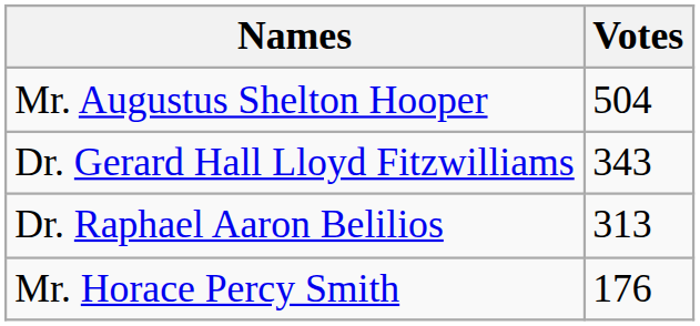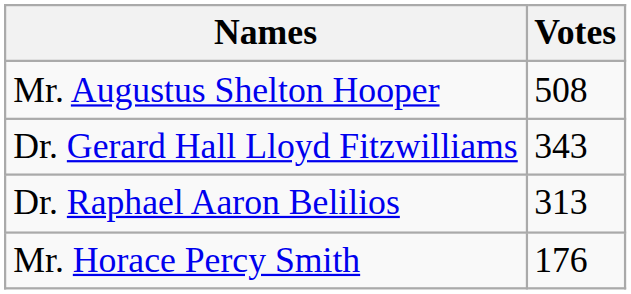 <table class="wikitable">
 <tr>
 <th>Names</th>
 <th>Votes</th>
 </tr>
 <tr>
 <td>Mr. <a href='#'>Augustus Shelton Hooper</a></td>
-<td>504</td>
+<td>508</td>
 </tr>
 <tr>
 <td>Dr. <a href='#'>Gerard Hall Lloyd Fitzwilliams</a></td>
 <td>343</td>
 </tr>
 <tr>
 <td>Dr. <a href='#'>Raphael Aaron Belilios</a></td>
 <td>313</td>
 </tr>
 <tr>
 <td>Mr. <a href='#'>Horace Percy Smith</a></td>
 <td>176</td>
 </tr>
 </table>
